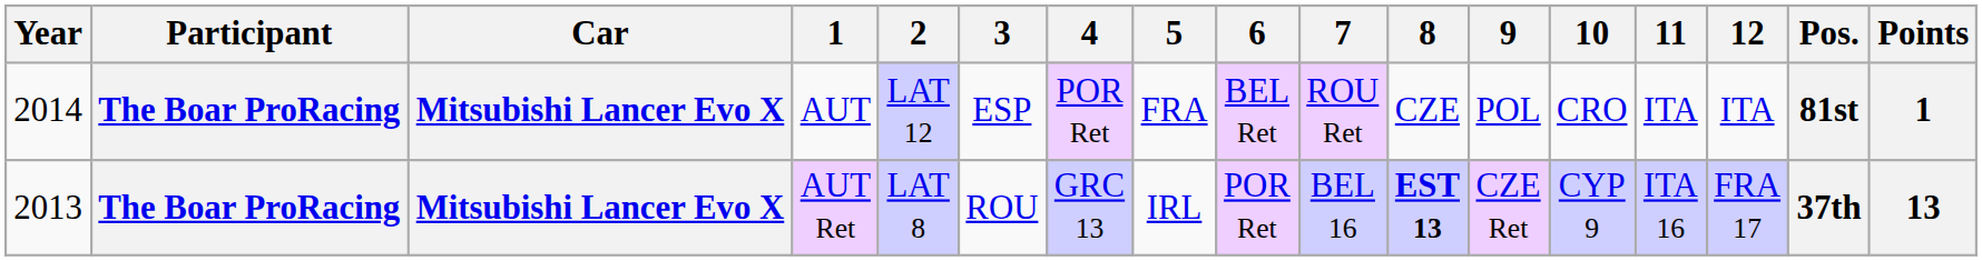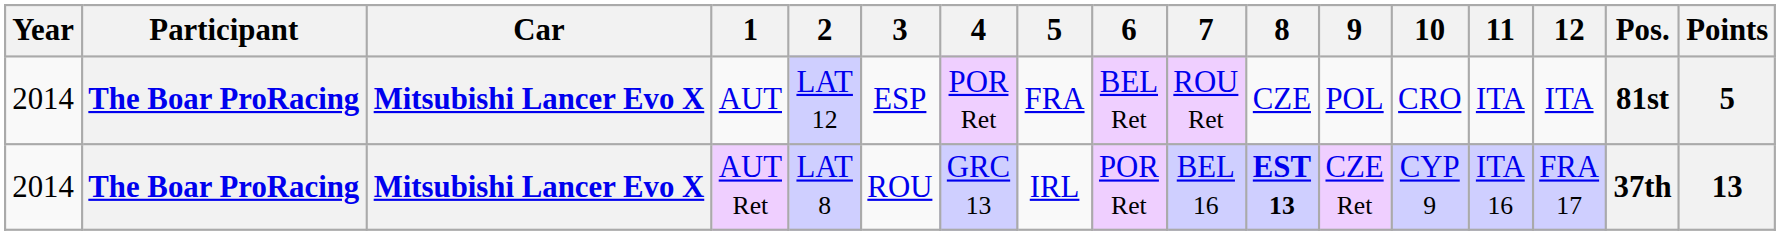 <table class="wikitable" border="1" style="text-align:center; font-size:90%;">
 <tr>
 <th>Year</th>
 <th>Participant</th>
 <th>Car</th>
 <th>1</th>
 <th>2</th>
 <th>3</th>
 <th>4</th>
 <th>5</th>
 <th>6</th>
 <th>7</th>
 <th>8</th>
 <th>9</th>
 <th>10</th>
 <th>11</th>
 <th>12</th>
 <th>Pos.</th>
 <th>Points</th>
 </tr>
 <tr>
 <td>2014</td>
 <th><a href='#'>The Boar ProRacing</a></th>
 <th><a href='#'>Mitsubishi Lancer Evo X</a></th>
 <td><a href='#'>AUT</a></td>
 <td style="background:#CFCFFF;"><a href='#'>LAT</a><br><small>12</small></td>
 <td><a href='#'>ESP</a></td>
 <td style="background:#EFCFFF;"><a href='#'>POR</a><br><small>Ret</small></td>
 <td><a href='#'>FRA</a></td>
 <td style="background:#EFCFFF;"><a href='#'>BEL</a><br><small>Ret</small></td>
 <td style="background:#EFCFFF;"><a href='#'>ROU</a><br><small>Ret</small></td>
 <td><a href='#'>CZE</a></td>
 <td><a href='#'>POL</a></td>
 <td><a href='#'>CRO</a></td>
 <td><a href='#'>ITA</a></td>
 <td><a href='#'>ITA</a></td>
 <th>81st</th>
-<th>1</th>
+<th>5</th>
 </tr>
 <tr>
-<td>2013</td>
+<td>2014</td>
 <th><a href='#'>The Boar ProRacing</a></th>
 <th><a href='#'>Mitsubishi Lancer Evo X</a></th>
 <td style="background:#EFCFFF;"><a href='#'>AUT</a><br><small>Ret</small></td>
 <td style="background:#CFCFFF;"><a href='#'>LAT</a><br><small>8</small></td>
 <td><a href='#'>ROU</a></td>
 <td style="background:#CFCFFF;"><a href='#'>GRC</a><br><small>13</small></td>
 <td><a href='#'>IRL</a></td>
 <td style="background:#EFCFFF;"><a href='#'>POR</a><br><small>Ret</small></td>
 <td style="background:#CFCFFF;"><a href='#'>BEL</a><br><small>16</small></td>
 <td style="background:#CFCFFF;"><strong><a href='#'>EST</a><br><small>13</small></strong></td>
 <td style="background:#EFCFFF;"><a href='#'>CZE</a><br><small>Ret</small></td>
 <td style="background:#CFCFFF;"><a href='#'>CYP</a><br><small>9</small></td>
 <td style="background:#CFCFFF;"><a href='#'>ITA</a><br><small>16</small></td>
 <td style="background:#CFCFFF;"><a href='#'>FRA</a><br><small>17</small></td>
 <th>37th</th>
 <th>13</th>
 </tr>
 </table>
